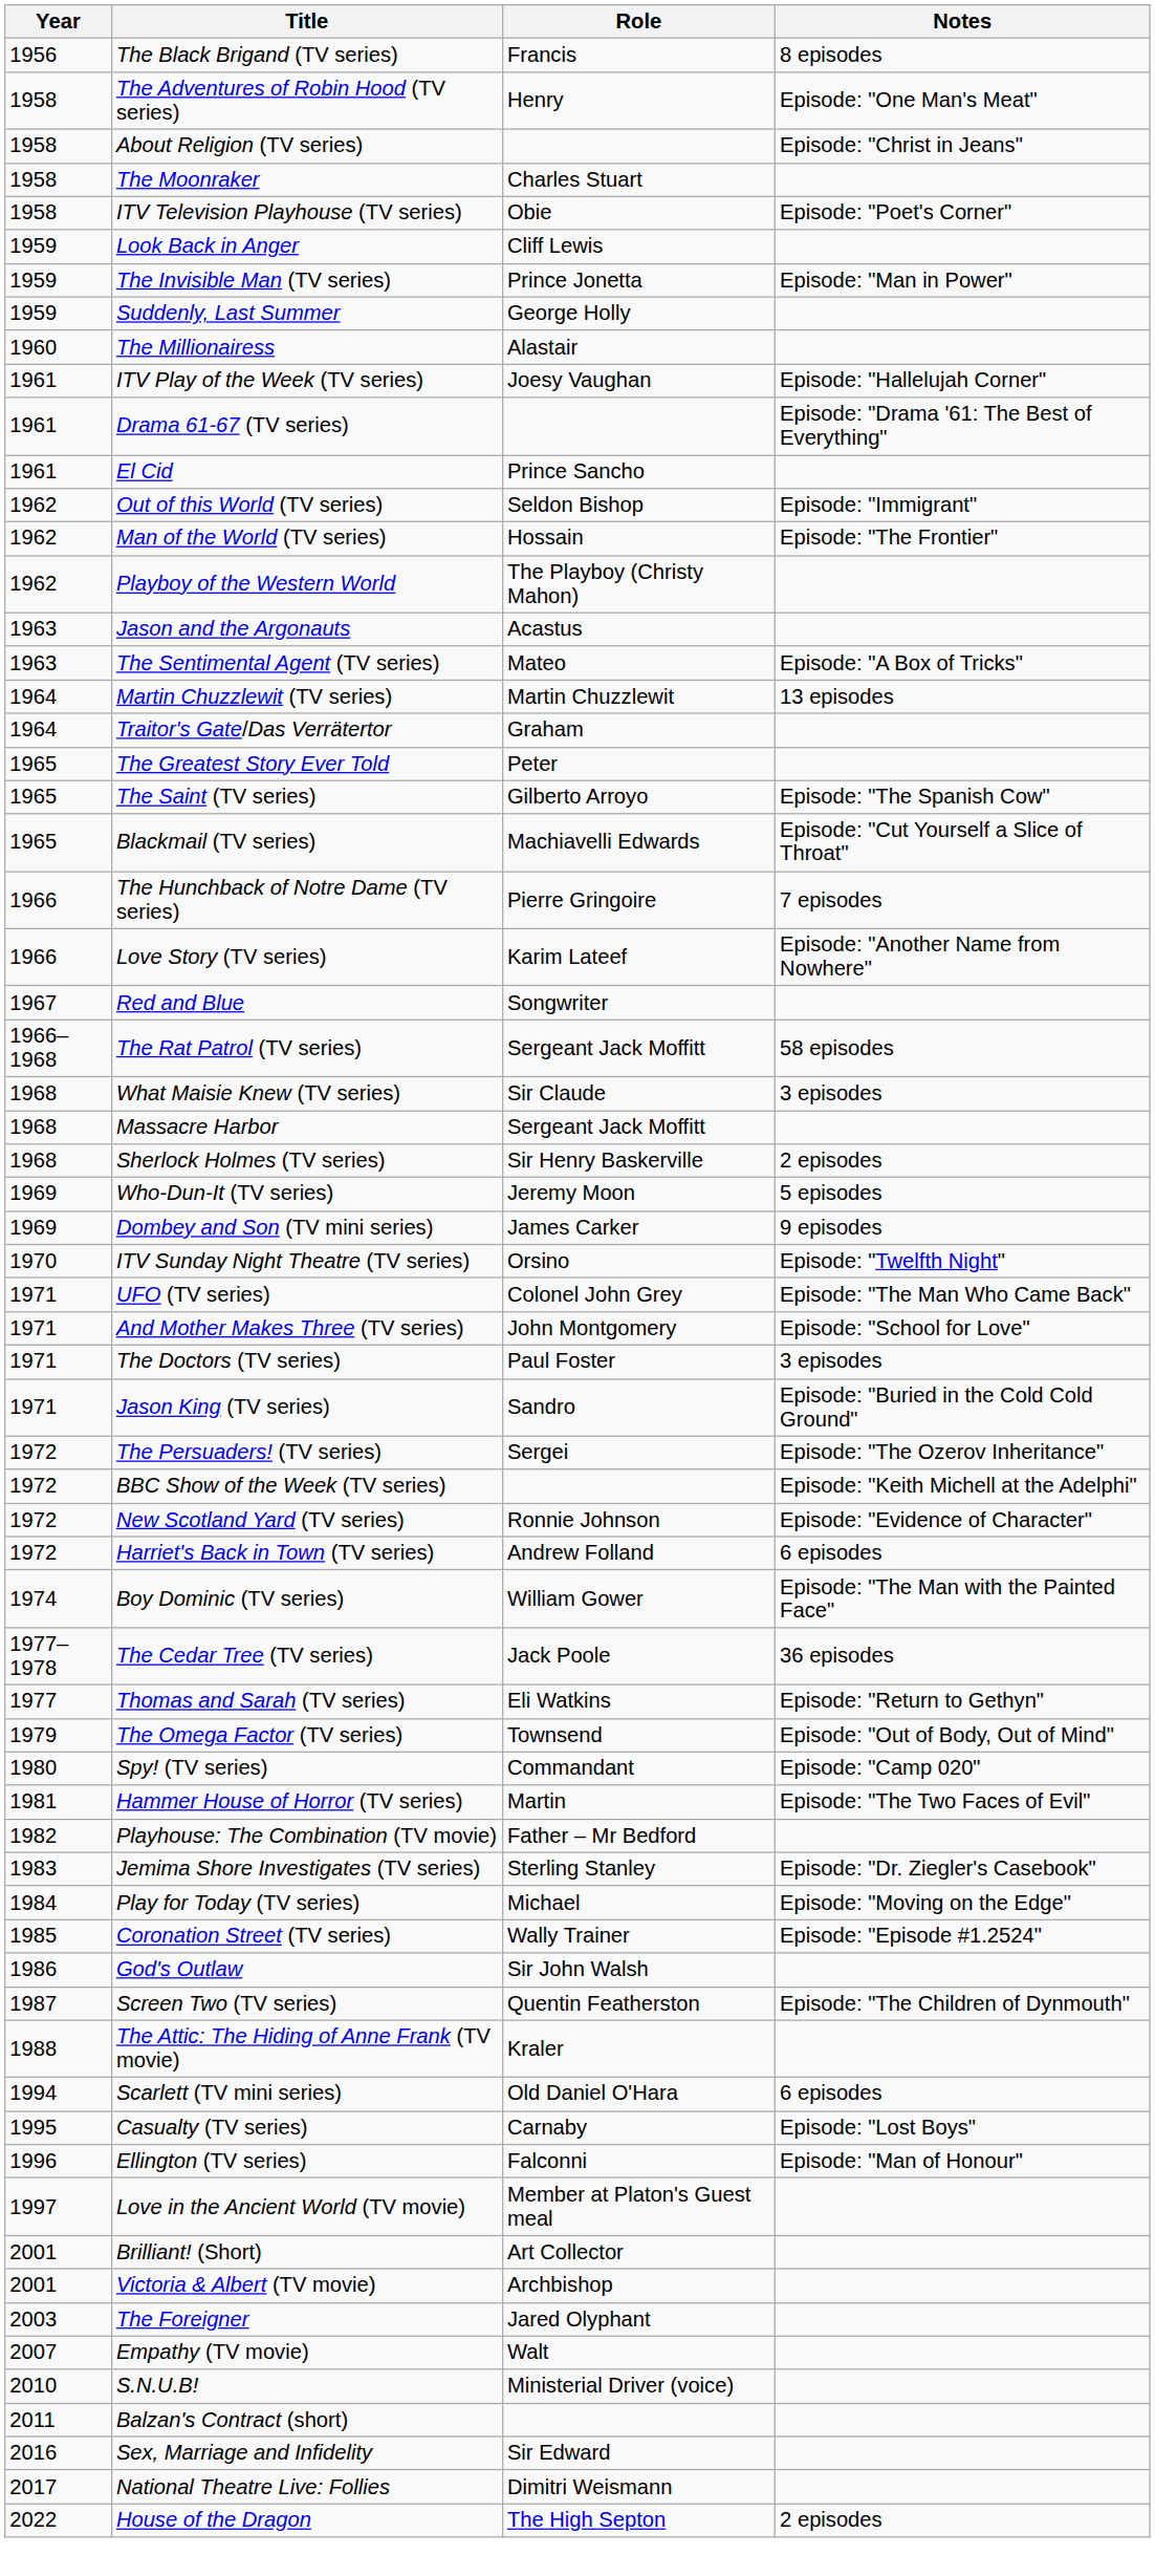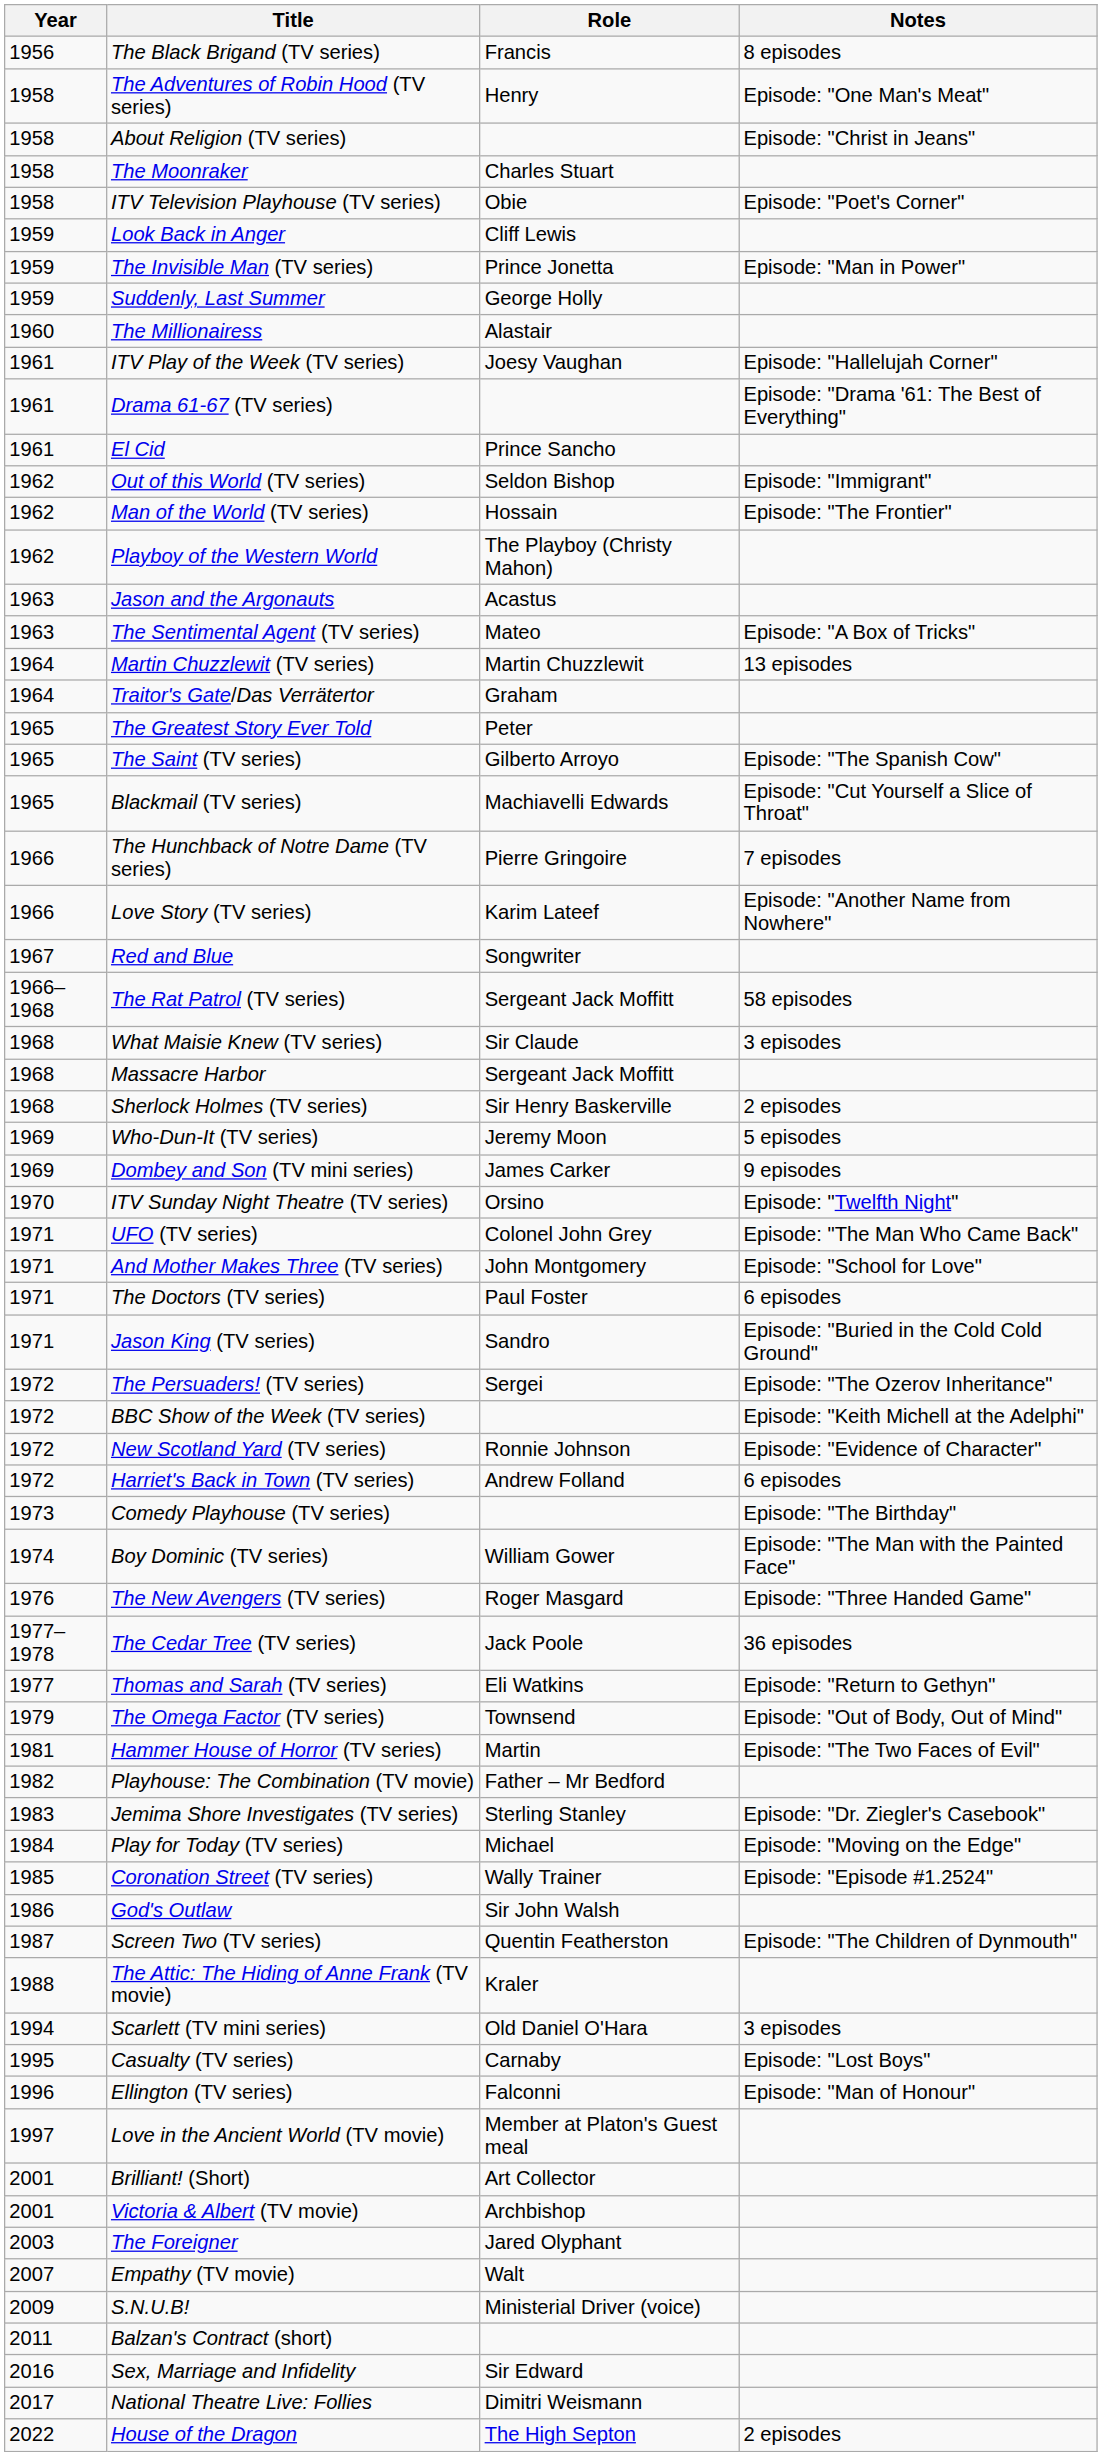 <table class="wikitable">
 <tr>
 <th>Year</th>
 <th>Title</th>
 <th>Role</th>
 <th>Notes</th>
 </tr>
 <tr>
 <td>1956</td>
 <td><em>The Black Brigand</em> (TV series)</td>
 <td>Francis</td>
 <td>8 episodes</td>
 </tr>
 <tr>
 <td>1958</td>
 <td><em><a href='#'>The Adventures of Robin Hood</a></em> (TV series)</td>
 <td>Henry</td>
 <td>Episode: "One Man's Meat"</td>
 </tr>
 <tr>
 <td>1958</td>
 <td><em>About Religion</em> (TV series)</td>
 <td></td>
 <td>Episode: "Christ in Jeans"</td>
 </tr>
 <tr>
 <td>1958</td>
 <td><em><a href='#'>The Moonraker</a></em></td>
 <td>Charles Stuart</td>
 <td></td>
 </tr>
 <tr>
 <td>1958</td>
 <td><em>ITV Television Playhouse</em> (TV series)</td>
 <td>Obie</td>
 <td>Episode: "Poet's Corner"</td>
 </tr>
 <tr>
 <td>1959</td>
 <td><em><a href='#'>Look Back in Anger</a></em></td>
 <td>Cliff Lewis</td>
 <td></td>
 </tr>
 <tr>
 <td>1959</td>
 <td><em><a href='#'>The Invisible Man</a></em> (TV series)</td>
 <td>Prince Jonetta</td>
 <td>Episode: "Man in Power"</td>
 </tr>
 <tr>
 <td>1959</td>
 <td><em><a href='#'>Suddenly, Last Summer</a></em></td>
 <td>George Holly</td>
 <td></td>
 </tr>
 <tr>
 <td>1960</td>
 <td><em><a href='#'>The Millionairess</a></em></td>
 <td>Alastair</td>
 <td></td>
 </tr>
 <tr>
 <td>1961</td>
 <td><em>ITV Play of the Week</em> (TV series)</td>
 <td>Joesy Vaughan</td>
 <td>Episode: "Hallelujah Corner"</td>
 </tr>
 <tr>
 <td>1961</td>
 <td><em><a href='#'>Drama 61-67</a></em> (TV series)</td>
 <td></td>
 <td>Episode: "Drama '61: The Best of Everything"</td>
 </tr>
 <tr>
 <td>1961</td>
 <td><em><a href='#'>El Cid</a></em></td>
 <td>Prince Sancho</td>
 <td></td>
 </tr>
 <tr>
 <td>1962</td>
 <td><em><a href='#'>Out of this World</a></em> (TV series)</td>
 <td>Seldon Bishop</td>
 <td>Episode: "Immigrant"</td>
 </tr>
 <tr>
 <td>1962</td>
 <td><em><a href='#'>Man of the World</a></em> (TV series)</td>
 <td>Hossain</td>
 <td>Episode: "The Frontier"</td>
 </tr>
 <tr>
 <td>1962</td>
 <td><em><a href='#'>Playboy of the Western World</a></em></td>
 <td>The Playboy (Christy Mahon)</td>
 <td></td>
 </tr>
 <tr>
 <td>1963</td>
 <td><em><a href='#'>Jason and the Argonauts</a></em></td>
 <td>Acastus</td>
 <td></td>
 </tr>
 <tr>
 <td>1963</td>
 <td><em><a href='#'>The Sentimental Agent</a></em> (TV series)</td>
 <td>Mateo</td>
 <td>Episode: "A Box of Tricks"</td>
 </tr>
 <tr>
 <td>1964</td>
 <td><em><a href='#'>Martin Chuzzlewit</a></em> (TV series)</td>
 <td>Martin Chuzzlewit</td>
 <td>13 episodes</td>
 </tr>
 <tr>
 <td>1964</td>
 <td><em><a href='#'>Traitor's Gate</a></em>/<em>Das Verrätertor</em></td>
 <td>Graham</td>
 <td></td>
 </tr>
 <tr>
 <td>1965</td>
 <td><em><a href='#'>The Greatest Story Ever Told</a></em></td>
 <td>Peter</td>
 <td></td>
 </tr>
 <tr>
 <td>1965</td>
 <td><em><a href='#'>The Saint</a></em> (TV series)</td>
 <td>Gilberto Arroyo</td>
 <td>Episode: "The Spanish Cow"</td>
 </tr>
 <tr>
 <td>1965</td>
 <td><em>Blackmail</em> (TV series)</td>
 <td>Machiavelli Edwards</td>
 <td>Episode: "Cut Yourself a Slice of Throat"</td>
 </tr>
 <tr>
 <td>1966</td>
 <td><em>The Hunchback of Notre Dame</em> (TV series)</td>
 <td>Pierre Gringoire</td>
 <td>7 episodes</td>
 </tr>
 <tr>
 <td>1966</td>
 <td><em>Love Story</em> (TV series)</td>
 <td>Karim Lateef</td>
 <td>Episode: "Another Name from Nowhere"</td>
 </tr>
 <tr>
 <td>1967</td>
 <td><em><a href='#'>Red and Blue</a></em></td>
 <td>Songwriter</td>
 <td></td>
 </tr>
 <tr>
 <td>1966–1968</td>
 <td><em><a href='#'>The Rat Patrol</a></em> (TV series)</td>
 <td>Sergeant Jack Moffitt</td>
 <td>58 episodes</td>
 </tr>
 <tr>
 <td>1968</td>
 <td><em>What Maisie Knew</em> (TV series)</td>
 <td>Sir Claude</td>
 <td>3 episodes</td>
 </tr>
 <tr>
 <td>1968</td>
 <td><em>Massacre Harbor</em></td>
 <td>Sergeant Jack Moffitt</td>
 <td></td>
 </tr>
 <tr>
 <td>1968</td>
 <td><em>Sherlock Holmes</em> (TV series)</td>
 <td>Sir Henry Baskerville</td>
 <td>2 episodes</td>
 </tr>
 <tr>
 <td>1969</td>
 <td><em>Who-Dun-It</em> (TV series)</td>
 <td>Jeremy Moon</td>
 <td>5 episodes</td>
 </tr>
 <tr>
 <td>1969</td>
 <td><em><a href='#'>Dombey and Son</a></em> (TV mini series)</td>
 <td>James Carker</td>
 <td>9 episodes</td>
 </tr>
 <tr>
 <td>1970</td>
 <td><em>ITV Sunday Night Theatre</em> (TV series)</td>
 <td>Orsino</td>
 <td>Episode: "<a href='#'>Twelfth Night</a>"</td>
 </tr>
 <tr>
 <td>1971</td>
 <td><em><a href='#'>UFO</a></em> (TV series)</td>
 <td>Colonel John Grey</td>
 <td>Episode: "The Man Who Came Back"</td>
 </tr>
 <tr>
 <td>1971</td>
 <td><em><a href='#'>And Mother Makes Three</a></em> (TV series)</td>
 <td>John Montgomery</td>
 <td>Episode: "School for Love"</td>
 </tr>
 <tr>
 <td>1971</td>
 <td><em>The Doctors</em> (TV series)</td>
 <td>Paul Foster</td>
-<td>3 episodes</td>
+<td>6 episodes</td>
 </tr>
 <tr>
 <td>1971</td>
 <td><em><a href='#'>Jason King</a></em> (TV series)</td>
 <td>Sandro</td>
 <td>Episode: "Buried in the Cold Cold Ground"</td>
 </tr>
 <tr>
 <td>1972</td>
 <td><em><a href='#'>The Persuaders!</a></em> (TV series)</td>
 <td>Sergei</td>
 <td>Episode: "The Ozerov Inheritance"</td>
 </tr>
 <tr>
 <td>1972</td>
 <td><em>BBC Show of the Week</em> (TV series)</td>
 <td></td>
 <td>Episode: "Keith Michell at the Adelphi"</td>
 </tr>
 <tr>
 <td>1972</td>
 <td><em><a href='#'>New Scotland Yard</a></em> (TV series)</td>
 <td>Ronnie Johnson</td>
 <td>Episode: "Evidence of Character"</td>
 </tr>
 <tr>
 <td>1972</td>
 <td><em><a href='#'>Harriet's Back in Town</a></em> (TV series)</td>
 <td>Andrew Folland</td>
 <td>6 episodes</td>
 </tr>
 <tr>
+<td>1973</td>
+<td><em>Comedy Playhouse</em> (TV series)</td>
+<td></td>
+<td>Episode: "The Birthday"</td>
+</tr>
+<tr>
 <td>1974</td>
 <td><em>Boy Dominic</em> (TV series)</td>
 <td>William Gower</td>
 <td>Episode: "The Man with the Painted Face"</td>
+</tr>
+<tr>
+<td>1976</td>
+<td><em><a href='#'>The New Avengers</a></em> (TV series)</td>
+<td>Roger Masgard</td>
+<td>Episode: "Three Handed Game"</td>
 </tr>
 <tr>
 <td>1977–1978</td>
 <td><em><a href='#'>The Cedar Tree</a></em> (TV series)</td>
 <td>Jack Poole</td>
 <td>36 episodes</td>
 </tr>
 <tr>
 <td>1977</td>
 <td><em><a href='#'>Thomas and Sarah</a></em> (TV series)</td>
 <td>Eli Watkins</td>
 <td>Episode: "Return to Gethyn"</td>
 </tr>
 <tr>
 <td>1979</td>
 <td><em><a href='#'>The Omega Factor</a></em> (TV series)</td>
 <td>Townsend</td>
 <td>Episode: "Out of Body, Out of Mind"</td>
-</tr>
-<tr>
-<td>1980</td>
-<td><em>Spy!</em> (TV series)</td>
-<td>Commandant</td>
-<td>Episode: "Camp 020"</td>
 </tr>
 <tr>
 <td>1981</td>
 <td><em><a href='#'>Hammer House of Horror</a></em> (TV series)</td>
 <td>Martin</td>
 <td>Episode: "The Two Faces of Evil"</td>
 </tr>
 <tr>
 <td>1982</td>
 <td><em>Playhouse: The Combination</em> (TV movie)</td>
 <td>Father – Mr Bedford</td>
 <td></td>
 </tr>
 <tr>
 <td>1983</td>
 <td><em>Jemima Shore Investigates</em> (TV series)</td>
 <td>Sterling Stanley</td>
 <td>Episode: "Dr. Ziegler's Casebook"</td>
 </tr>
 <tr>
 <td>1984</td>
 <td><em>Play for Today</em> (TV series)</td>
 <td>Michael</td>
 <td>Episode: "Moving on the Edge"</td>
 </tr>
 <tr>
 <td>1985</td>
 <td><em><a href='#'>Coronation Street</a></em> (TV series)</td>
 <td>Wally Trainer</td>
 <td>Episode: "Episode #1.2524"</td>
 </tr>
 <tr>
 <td>1986</td>
 <td><em><a href='#'>God's Outlaw</a></em></td>
 <td>Sir John Walsh</td>
 <td></td>
 </tr>
 <tr>
 <td>1987</td>
 <td><em>Screen Two</em> (TV series)</td>
 <td>Quentin Featherston</td>
 <td>Episode: "The Children of Dynmouth"</td>
 </tr>
 <tr>
 <td>1988</td>
 <td><em><a href='#'>The Attic: The Hiding of Anne Frank</a></em> (TV movie)</td>
 <td>Kraler</td>
 <td></td>
 </tr>
 <tr>
 <td>1994</td>
 <td><em>Scarlett</em> (TV mini series)</td>
 <td>Old Daniel O'Hara</td>
-<td>6 episodes</td>
+<td>3 episodes</td>
 </tr>
 <tr>
 <td>1995</td>
 <td><em>Casualty</em> (TV series)</td>
 <td>Carnaby</td>
 <td>Episode: "Lost Boys"</td>
 </tr>
 <tr>
 <td>1996</td>
 <td><em>Ellington</em> (TV series)</td>
 <td>Falconni</td>
 <td>Episode: "Man of Honour"</td>
 </tr>
 <tr>
 <td>1997</td>
 <td><em>Love in the Ancient World</em> (TV movie)</td>
 <td>Member at Platon's Guest meal</td>
 <td></td>
 </tr>
 <tr>
 <td>2001</td>
 <td><em>Brilliant!</em> (Short)</td>
 <td>Art Collector</td>
 <td></td>
 </tr>
 <tr>
 <td>2001</td>
 <td><em><a href='#'>Victoria & Albert</a></em> (TV movie)</td>
 <td>Archbishop</td>
 <td></td>
 </tr>
 <tr>
 <td>2003</td>
 <td><em><a href='#'>The Foreigner</a></em></td>
 <td>Jared Olyphant</td>
 <td></td>
 </tr>
 <tr>
 <td>2007</td>
 <td><em>Empathy</em> (TV movie)</td>
 <td>Walt</td>
 <td></td>
 </tr>
 <tr>
-<td>2010</td>
+<td>2009</td>
 <td><em>S.N.U.B!</em></td>
 <td>Ministerial Driver (voice)</td>
 <td></td>
 </tr>
 <tr>
 <td>2011</td>
 <td><em>Balzan's Contract</em> (short)</td>
 <td></td>
 <td></td>
 </tr>
 <tr>
 <td>2016</td>
 <td><em>Sex, Marriage and Infidelity</em></td>
 <td>Sir Edward</td>
 <td></td>
 </tr>
 <tr>
 <td>2017</td>
 <td><em>National Theatre Live: Follies</em></td>
 <td>Dimitri Weismann</td>
 <td></td>
 </tr>
 <tr>
 <td>2022</td>
 <td><em><a href='#'>House of the Dragon</a></em></td>
 <td><a href='#'>The High Septon</a></td>
 <td>2 episodes</td>
 </tr>
 </table>
